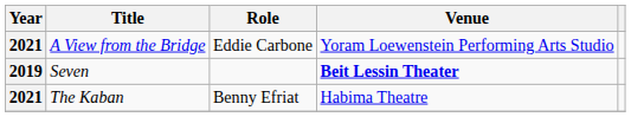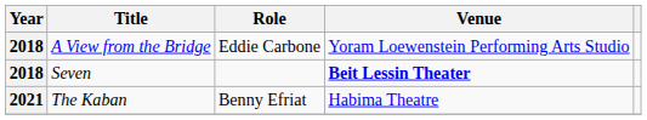 <table class="wikitable plainrowheaders sortable">
 <tr>
 <th scope="col">Year</th>
 <th scope="col">Title</th>
 <th scope="col">Role</th>
 <th scope="col">Venue</th>
 <th scope="col" class="unsortable"></th>
 </tr>
 <tr>
-<th scope="row">2021</th>
+<th scope="row">2018</th>
 <td><em><a href='#'>A View from the Bridge</a></em></td>
 <td>Eddie Carbone</td>
 <td><a href='#'>Yoram Loewenstein Performing Arts Studio</a></td>
 <td style="text-align:center;"></td>
 </tr>
 <tr>
-<th scope="row">2019</th>
+<th scope="row">2018</th>
 <td><em>Seven</em></td>
 <td></td>
 <td><strong><a href='#'>Beit Lessin Theater</a></strong></td>
 <td style="text-align:center;"></td>
 </tr>
 <tr>
 <th scope="row">2021</th>
 <td><em>The Kaban</em></td>
 <td>Benny Efriat</td>
 <td><a href='#'>Habima Theatre</a></td>
 <td style="text-align:center;"></td>
 </tr>
 <tr>
 </tr>
 </table>
